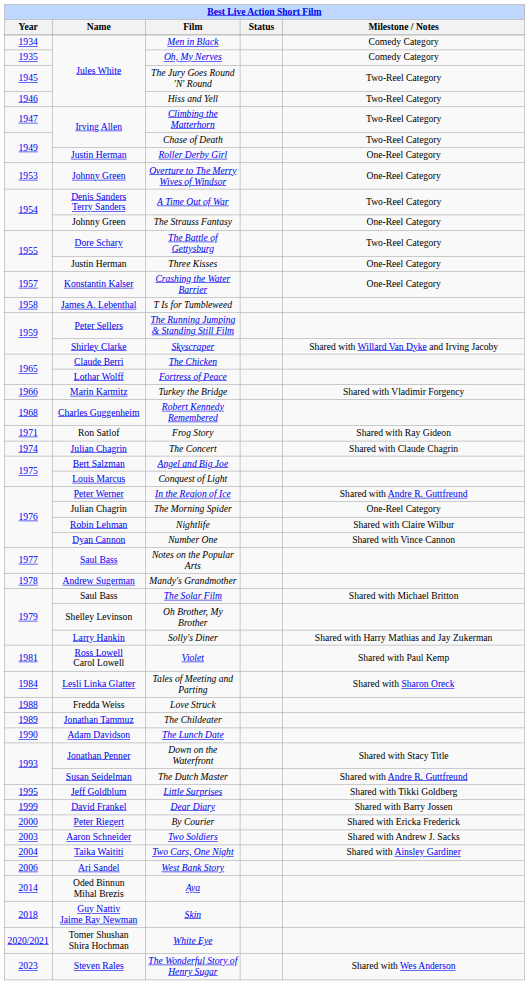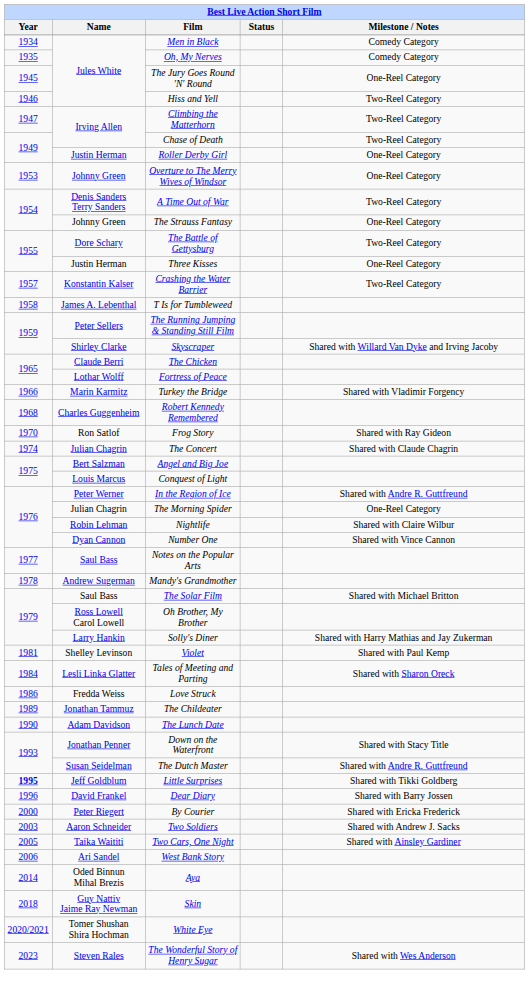 <table class="wikitable" style="text-align: center">
 <tr ---- bgcolor="#bfd7ff">
 <td colspan=5 align=center><strong><a href='#'>Best Live Action Short Film</a></strong></td>
 </tr>
 <tr ---- bgcolor="#ebf5ff">
 <th width="075">Year</th>
 <th width="200">Name</th>
 <th width="200">Film</th>
 <th width="080">Status</th>
 <th width="650">Milestone / Notes</th>
 </tr>
 <tr>
 </tr>
 <tr>
 <td><a href='#'>1934</a></td>
 <td rowspan="4"><a href='#'>Jules White</a></td>
 <td><em><a href='#'>Men in Black</a></em></td>
 <td></td>
 <td>Comedy Category</td>
 </tr>
 <tr>
 <td><a href='#'>1935</a></td>
 <td><em><a href='#'>Oh, My Nerves</a></em></td>
 <td></td>
 <td>Comedy Category</td>
 </tr>
 <tr>
 <td><a href='#'>1945</a></td>
 <td><em>The Jury Goes Round 'N' Round</em></td>
 <td></td>
-<td>Two-Reel Category</td>
+<td>One-Reel Category</td>
 </tr>
 <tr>
 <td><a href='#'>1946</a></td>
 <td><em>Hiss and Yell</em></td>
 <td></td>
 <td>Two-Reel Category</td>
 </tr>
 <tr>
 <td><a href='#'>1947</a></td>
 <td rowspan=2><a href='#'>Irving Allen</a></td>
 <td><em><a href='#'>Climbing the Matterhorn</a></em></td>
 <td></td>
 <td>Two-Reel Category</td>
 </tr>
 <tr>
 <td rowspan=2><a href='#'>1949</a></td>
 <td><em>Chase of Death</em></td>
 <td></td>
 <td>Two-Reel Category</td>
 </tr>
 <tr>
 <td><a href='#'>Justin Herman</a></td>
 <td><em><a href='#'>Roller Derby Girl</a></em></td>
 <td></td>
 <td>One-Reel Category</td>
 </tr>
 <tr>
 <td><a href='#'>1953</a></td>
 <td><a href='#'>Johnny Green</a></td>
 <td><em><a href='#'>Overture to The Merry Wives of Windsor</a></em></td>
 <td></td>
 <td>One-Reel Category</td>
 </tr>
 <tr>
 <td rowspan=2><a href='#'>1954</a></td>
 <td><a href='#'>Denis Sanders</a><br><a href='#'>Terry Sanders</a></td>
 <td><em><a href='#'>A Time Out of War</a></em></td>
 <td></td>
 <td>Two-Reel Category</td>
 </tr>
 <tr>
 <td>Johnny Green</td>
 <td><em>The Strauss Fantasy</em></td>
 <td></td>
 <td>One-Reel Category</td>
 </tr>
 <tr>
 <td rowspan=2><a href='#'>1955</a></td>
 <td><a href='#'>Dore Schary</a></td>
 <td><em><a href='#'>The Battle of Gettysburg</a></em></td>
 <td></td>
 <td>Two-Reel Category</td>
 </tr>
 <tr>
 <td>Justin Herman</td>
 <td><em>Three Kisses</em></td>
 <td></td>
 <td>One-Reel Category</td>
 </tr>
 <tr>
 <td><a href='#'>1957</a></td>
 <td><a href='#'>Konstantin Kalser</a></td>
 <td><em><a href='#'>Crashing the Water Barrier</a></em></td>
 <td></td>
-<td>One-Reel Category</td>
+<td>Two-Reel Category</td>
 </tr>
 <tr>
 <td><a href='#'>1958</a></td>
 <td><a href='#'>James A. Lebenthal</a></td>
 <td><em>T Is for Tumbleweed</em></td>
 <td></td>
 <td></td>
 </tr>
 <tr>
 <td rowspan="2"><a href='#'>1959</a></td>
 <td><a href='#'>Peter Sellers</a></td>
 <td><em><a href='#'>The Running Jumping & Standing Still Film</a></em></td>
 <td></td>
 <td></td>
 </tr>
 <tr>
 <td><a href='#'>Shirley Clarke</a></td>
 <td><em><a href='#'>Skyscraper</a></em></td>
 <td></td>
 <td>Shared with <a href='#'>Willard Van Dyke</a> and Irving Jacoby</td>
 </tr>
 <tr>
 <td rowspan=2><a href='#'>1965</a></td>
 <td><a href='#'>Claude Berri</a></td>
 <td><em><a href='#'>The Chicken</a></em></td>
 <td></td>
 <td></td>
 </tr>
 <tr>
 <td><a href='#'>Lothar Wolff</a></td>
 <td><em><a href='#'>Fortress of Peace</a></em></td>
 <td></td>
 <td></td>
 </tr>
 <tr>
 <td><a href='#'>1966</a></td>
 <td><a href='#'>Marin Karmitz</a></td>
 <td><em>Turkey the Bridge</em></td>
 <td></td>
 <td>Shared with Vladimir Forgency</td>
 </tr>
 <tr>
 <td><a href='#'>1968</a></td>
 <td><a href='#'>Charles Guggenheim</a></td>
 <td><em><a href='#'>Robert Kennedy Remembered</a></em></td>
 <td></td>
 <td></td>
 </tr>
 <tr>
-<td><a href='#'>1971</a></td>
+<td><a href='#'>1970</a></td>
 <td>Ron Satlof</td>
 <td><em>Frog Story</em></td>
 <td></td>
 <td>Shared with Ray Gideon</td>
 </tr>
 <tr>
 <td><a href='#'>1974</a></td>
 <td><a href='#'>Julian Chagrin</a></td>
 <td><em>The Concert</em></td>
 <td></td>
 <td>Shared with Claude Chagrin</td>
 </tr>
 <tr>
 <td rowspan=2><a href='#'>1975</a></td>
 <td><a href='#'>Bert Salzman</a></td>
 <td><em><a href='#'>Angel and Big Joe</a></em></td>
 <td></td>
 <td></td>
 </tr>
 <tr>
 <td><a href='#'>Louis Marcus</a></td>
 <td><em>Conquest of Light</em></td>
 <td></td>
 <td></td>
 </tr>
 <tr>
 <td rowspan="4"><a href='#'>1976</a></td>
 <td><a href='#'>Peter Werner</a></td>
 <td><em><a href='#'>In the Region of Ice</a></em></td>
 <td></td>
 <td>Shared with <a href='#'>Andre R. Guttfreund</a></td>
 </tr>
 <tr>
 <td>Julian Chagrin</td>
 <td><em>The Morning Spider</em></td>
 <td></td>
 <td>One-Reel Category</td>
 </tr>
 <tr>
 <td><a href='#'>Robin Lehman</a></td>
 <td><em>Nightlife</em></td>
 <td></td>
 <td>Shared with Claire Wilbur</td>
 </tr>
 <tr>
 <td><a href='#'>Dyan Cannon</a></td>
 <td><em>Number One</em></td>
 <td></td>
 <td>Shared with Vince Cannon</td>
 </tr>
 <tr>
 <td><a href='#'>1977</a></td>
 <td><a href='#'>Saul Bass</a></td>
 <td><em>Notes on the Popular Arts</em></td>
 <td></td>
 <td></td>
 </tr>
 <tr>
 <td><a href='#'>1978</a></td>
 <td><a href='#'>Andrew Sugerman</a></td>
 <td><em>Mandy's Grandmother</em></td>
 <td></td>
 <td></td>
 </tr>
 <tr>
 <td rowspan=3><a href='#'>1979</a></td>
 <td>Saul Bass</td>
 <td><em><a href='#'>The Solar Film</a></em></td>
 <td></td>
 <td>Shared with Michael Britton</td>
 </tr>
 <tr>
-<td>Shelley Levinson</td>
+<td><a href='#'>Ross Lowell</a><br>Carol Lowell</td>
 <td><em>Oh Brother, My Brother</em></td>
 <td></td>
 <td></td>
 </tr>
 <tr>
 <td><a href='#'>Larry Hankin</a></td>
 <td><em>Solly's Diner</em></td>
 <td></td>
 <td>Shared with Harry Mathias and Jay Zukerman</td>
 </tr>
 <tr>
 <td><a href='#'>1981</a></td>
-<td><a href='#'>Ross Lowell</a><br>Carol Lowell</td>
+<td>Shelley Levinson</td>
 <td><em><a href='#'>Violet</a></em></td>
 <td></td>
 <td>Shared with Paul Kemp</td>
 </tr>
 <tr>
 <td><a href='#'>1984</a></td>
 <td><a href='#'>Lesli Linka Glatter</a></td>
 <td><em>Tales of Meeting and Parting</em></td>
 <td></td>
 <td>Shared with <a href='#'>Sharon Oreck</a></td>
 </tr>
 <tr>
-<td><a href='#'>1988</a></td>
+<td><a href='#'>1986</a></td>
 <td>Fredda Weiss</td>
 <td><em>Love Struck</em></td>
 <td></td>
 <td></td>
 </tr>
 <tr>
 <td><a href='#'>1989</a></td>
 <td><a href='#'>Jonathan Tammuz</a></td>
 <td><em>The Childeater</em></td>
 <td></td>
 <td></td>
 </tr>
 <tr>
 <td><a href='#'>1990</a></td>
 <td><a href='#'>Adam Davidson</a></td>
 <td><em><a href='#'>The Lunch Date</a></em></td>
 <td></td>
 <td></td>
 </tr>
 <tr>
 <td rowspan="2"><a href='#'>1993</a></td>
 <td><a href='#'>Jonathan Penner</a></td>
 <td><em>Down on the Waterfront</em></td>
 <td></td>
 <td>Shared with Stacy Title</td>
 </tr>
 <tr>
 <td><a href='#'>Susan Seidelman</a></td>
 <td><em>The Dutch Master</em></td>
 <td></td>
 <td>Shared with <a href='#'>Andre R. Guttfreund</a></td>
 </tr>
 <tr>
-<td><a href='#'>1995</a></td>
+<td><strong><a href='#'>1995</a></strong></td>
 <td><a href='#'>Jeff Goldblum</a></td>
 <td><em><a href='#'>Little Surprises</a></em></td>
 <td></td>
 <td>Shared with Tikki Goldberg</td>
 </tr>
 <tr>
-<td><a href='#'>1999</a></td>
+<td><a href='#'>1996</a></td>
 <td><a href='#'>David Frankel</a></td>
 <td><em><a href='#'>Dear Diary</a></em></td>
 <td></td>
 <td>Shared with Barry Jossen</td>
 </tr>
 <tr>
 <td><a href='#'>2000</a></td>
 <td><a href='#'>Peter Riegert</a></td>
 <td><em>By Courier</em></td>
 <td></td>
 <td>Shared with Ericka Frederick</td>
 </tr>
 <tr>
 <td><a href='#'>2003</a></td>
 <td><a href='#'>Aaron Schneider</a></td>
 <td><em><a href='#'>Two Soldiers</a></em></td>
 <td></td>
 <td>Shared with Andrew J. Sacks</td>
 </tr>
 <tr>
-<td><a href='#'>2004</a></td>
+<td><a href='#'>2005</a></td>
 <td><a href='#'>Taika Waititi</a></td>
 <td><em><a href='#'>Two Cars, One Night</a></em></td>
 <td></td>
 <td>Shared with <a href='#'>Ainsley Gardiner</a></td>
 </tr>
 <tr>
 <td><a href='#'>2006</a></td>
 <td><a href='#'>Ari Sandel</a></td>
 <td><em><a href='#'>West Bank Story</a></em></td>
 <td></td>
 <td></td>
 </tr>
 <tr>
 <td><a href='#'>2014</a></td>
 <td>Oded Binnun<br>Mihal Brezis</td>
 <td><em><a href='#'>Aya</a></em></td>
 <td></td>
 <td></td>
 </tr>
 <tr>
 <td><a href='#'>2018</a></td>
 <td><a href='#'>Guy Nattiv</a> <br> <a href='#'>Jaime Ray Newman</a></td>
 <td><em><a href='#'>Skin</a></em></td>
 <td></td>
 <td></td>
 </tr>
 <tr>
 <td><a href='#'>2020/2021</a></td>
 <td>Tomer Shushan<br>Shira Hochman</td>
 <td><em><a href='#'>White Eye</a></em></td>
 <td></td>
 <td></td>
 </tr>
 <tr>
 <td><a href='#'>2023</a></td>
 <td><a href='#'>Steven Rales</a></td>
 <td><em><a href='#'>The Wonderful Story of Henry Sugar</a></em></td>
 <td></td>
 <td>Shared with <a href='#'>Wes Anderson</a></td>
 </tr>
 </table>
